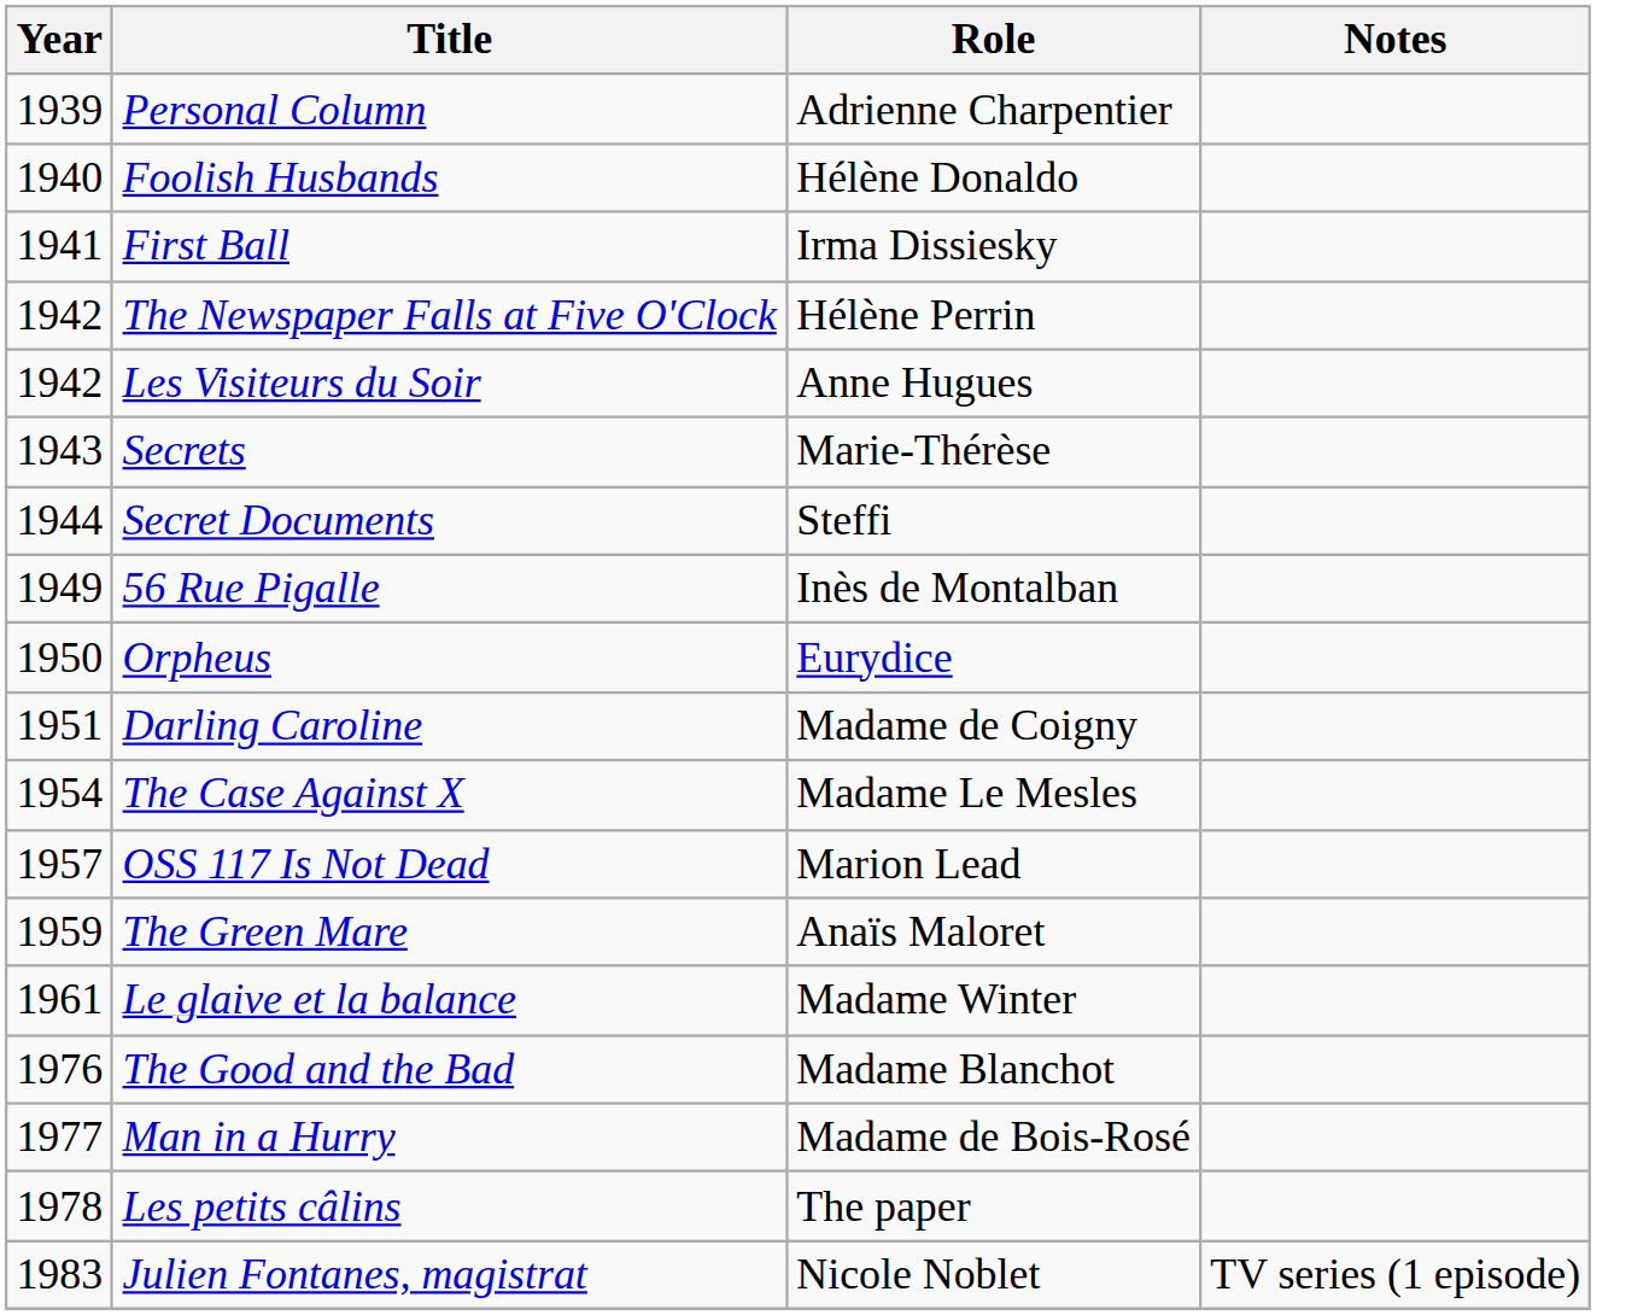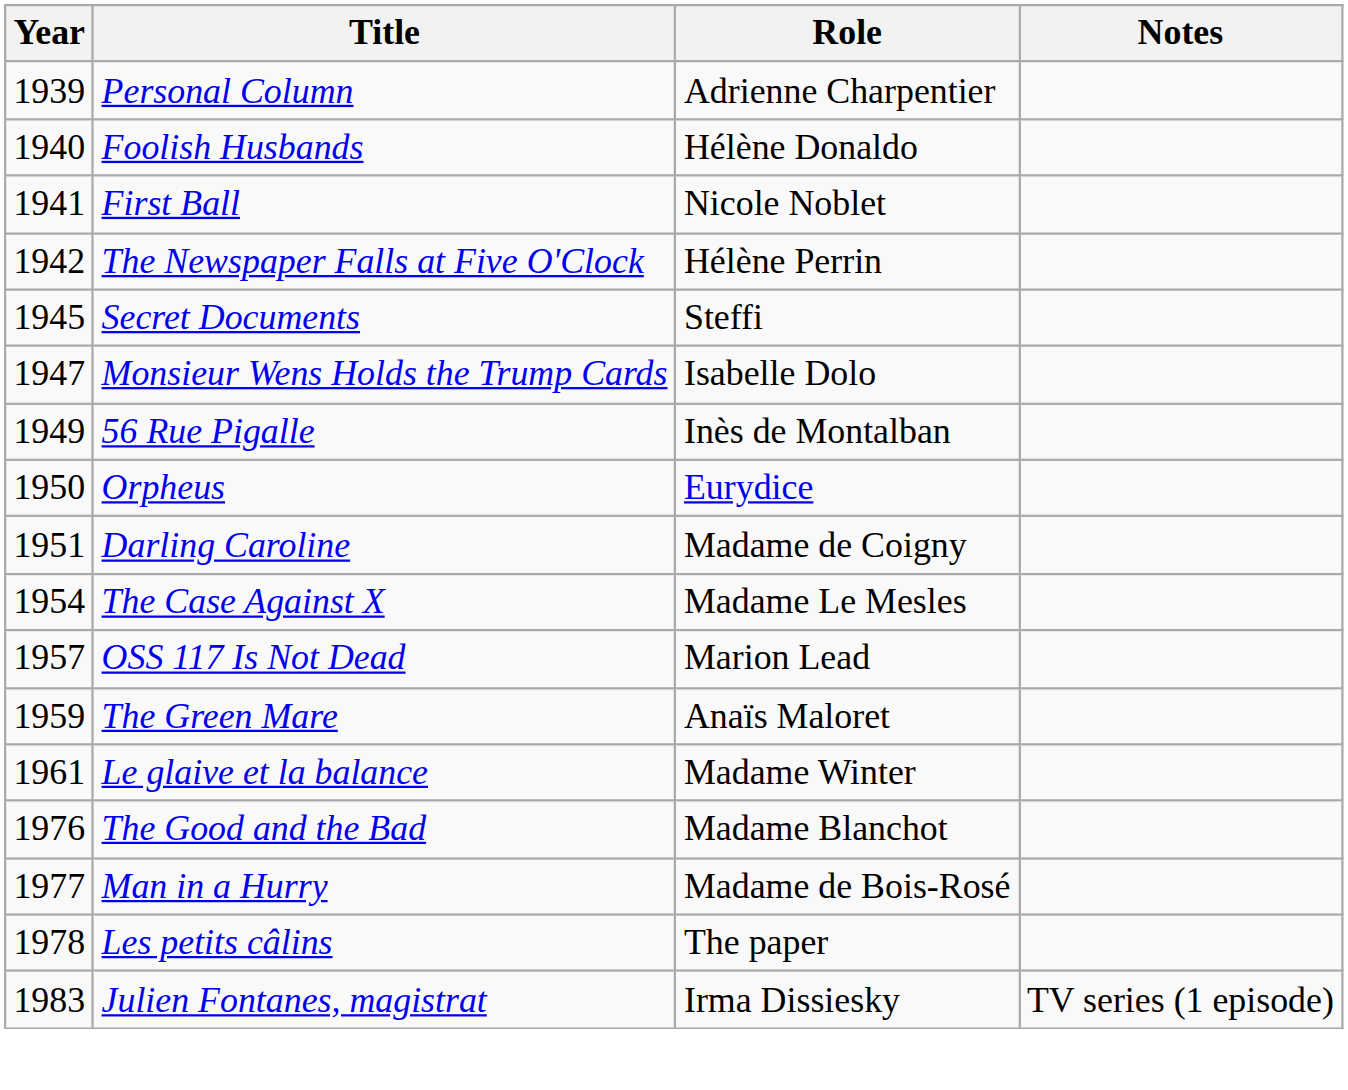 <table class="wikitable sortable">
 <tr>
 <th>Year</th>
 <th>Title</th>
 <th>Role</th>
 <th class="unsortable">Notes</th>
 </tr>
 <tr>
 <td>1939</td>
 <td><em><a href='#'>Personal Column</a></em></td>
 <td>Adrienne Charpentier</td>
 <td></td>
 </tr>
 <tr>
 <td>1940</td>
 <td><em><a href='#'>Foolish Husbands</a></em></td>
 <td>Hélène Donaldo</td>
 <td></td>
 </tr>
 <tr>
 <td>1941</td>
 <td><em><a href='#'>First Ball</a></em></td>
-<td>Irma Dissiesky</td>
+<td>Nicole Noblet</td>
 <td></td>
 </tr>
 <tr>
 <td>1942</td>
 <td><em><a href='#'>The Newspaper Falls at Five O'Clock</a></em></td>
 <td>Hélène Perrin</td>
 <td></td>
 </tr>
 <tr>
-<td>1942</td>
-<td><em><a href='#'>Les Visiteurs du Soir</a></em></td>
-<td>Anne Hugues</td>
+<td>1945</td>
+<td><em><a href='#'>Secret Documents</a></em></td>
+<td>Steffi</td>
 <td></td>
 </tr>
 <tr>
-<td>1943</td>
-<td><em><a href='#'>Secrets</a></em></td>
-<td>Marie-Thérèse</td>
-<td></td>
-</tr>
-<tr>
-<td>1944</td>
-<td><em><a href='#'>Secret Documents</a></em></td>
-<td>Steffi</td>
+<td>1947</td>
+<td><em><a href='#'>Monsieur Wens Holds the Trump Cards</a></em></td>
+<td>Isabelle Dolo</td>
 <td></td>
 </tr>
 <tr>
 <td>1949</td>
 <td><em><a href='#'>56 Rue Pigalle</a></em></td>
 <td>Inès de Montalban</td>
 <td></td>
 </tr>
 <tr>
 <td>1950</td>
 <td><em><a href='#'>Orpheus</a></em></td>
 <td><a href='#'>Eurydice</a></td>
 <td></td>
 </tr>
 <tr>
 <td>1951</td>
 <td><em><a href='#'>Darling Caroline</a></em></td>
 <td>Madame de Coigny</td>
 <td></td>
 </tr>
 <tr>
 <td>1954</td>
 <td><em><a href='#'>The Case Against X</a></em></td>
 <td>Madame Le Mesles</td>
 <td></td>
 </tr>
 <tr>
 <td>1957</td>
 <td><em><a href='#'>OSS 117 Is Not Dead</a></em></td>
 <td>Marion Lead</td>
 <td></td>
 </tr>
 <tr>
 <td>1959</td>
 <td><em><a href='#'>The Green Mare</a></em></td>
 <td>Anaïs Maloret</td>
 <td></td>
 </tr>
 <tr>
 <td>1961</td>
 <td><em><a href='#'>Le glaive et la balance</a></em></td>
 <td>Madame Winter</td>
 <td></td>
 </tr>
 <tr>
 <td>1976</td>
 <td><em><a href='#'>The Good and the Bad</a></em></td>
 <td>Madame Blanchot</td>
 <td></td>
 </tr>
 <tr>
 <td>1977</td>
 <td><em><a href='#'>Man in a Hurry</a></em></td>
 <td>Madame de Bois-Rosé</td>
 <td></td>
 </tr>
 <tr>
 <td>1978</td>
 <td><em><a href='#'>Les petits câlins</a></em></td>
 <td>The paper</td>
 <td></td>
 </tr>
 <tr>
 <td>1983</td>
 <td><em><a href='#'>Julien Fontanes, magistrat</a></em></td>
-<td>Nicole Noblet</td>
+<td>Irma Dissiesky</td>
 <td>TV series (1 episode)</td>
 </tr>
 <tr>
 </tr>
 </table>
